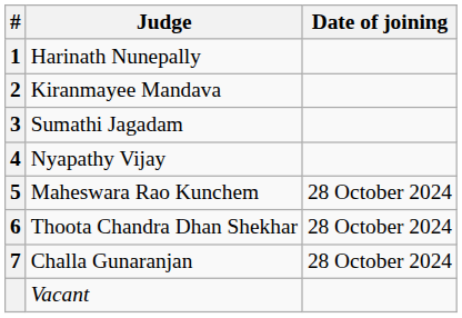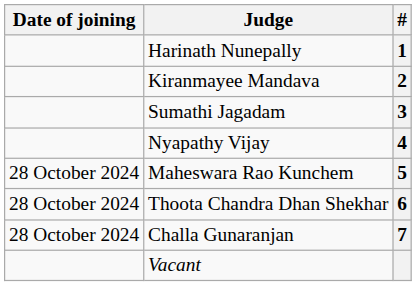 <table class="wikitable sortable">
 <tr>
+<th>Date of joining</th>
+<th>Judge</th>
 <th>#</th>
-<th>Judge</th>
-<th>Date of joining</th>
 </tr>
 <tr>
+<td></td>
+<td>Harinath Nunepally</td>
 <th>1</th>
-<td>Harinath Nunepally</td>
-<td></td>
 </tr>
 <tr>
+<td></td>
+<td>Kiranmayee Mandava</td>
 <th>2</th>
-<td>Kiranmayee Mandava</td>
-<td></td>
 </tr>
 <tr>
+<td></td>
+<td>Sumathi Jagadam</td>
 <th>3</th>
-<td>Sumathi Jagadam</td>
-<td></td>
 </tr>
 <tr>
+<td></td>
+<td>Nyapathy Vijay</td>
 <th>4</th>
-<td>Nyapathy Vijay</td>
-<td></td>
 </tr>
 <tr>
+<td>28 October 2024</td>
+<td>Maheswara Rao Kunchem</td>
 <th>5</th>
-<td>Maheswara Rao Kunchem</td>
-<td>28 October 2024</td>
 </tr>
 <tr>
+<td>28 October 2024</td>
+<td>Thoota Chandra Dhan Shekhar</td>
 <th>6</th>
-<td>Thoota Chandra Dhan Shekhar</td>
-<td>28 October 2024</td>
 </tr>
 <tr>
+<td>28 October 2024</td>
+<td>Challa Gunaranjan</td>
 <th>7</th>
-<td>Challa Gunaranjan</td>
-<td>28 October 2024</td>
 </tr>
 <tr>
+<td></td>
+<td><em>Vacant</em></td>
 <th></th>
-<td><em>Vacant</em></td>
-<td></td>
 </tr>
 </table>
